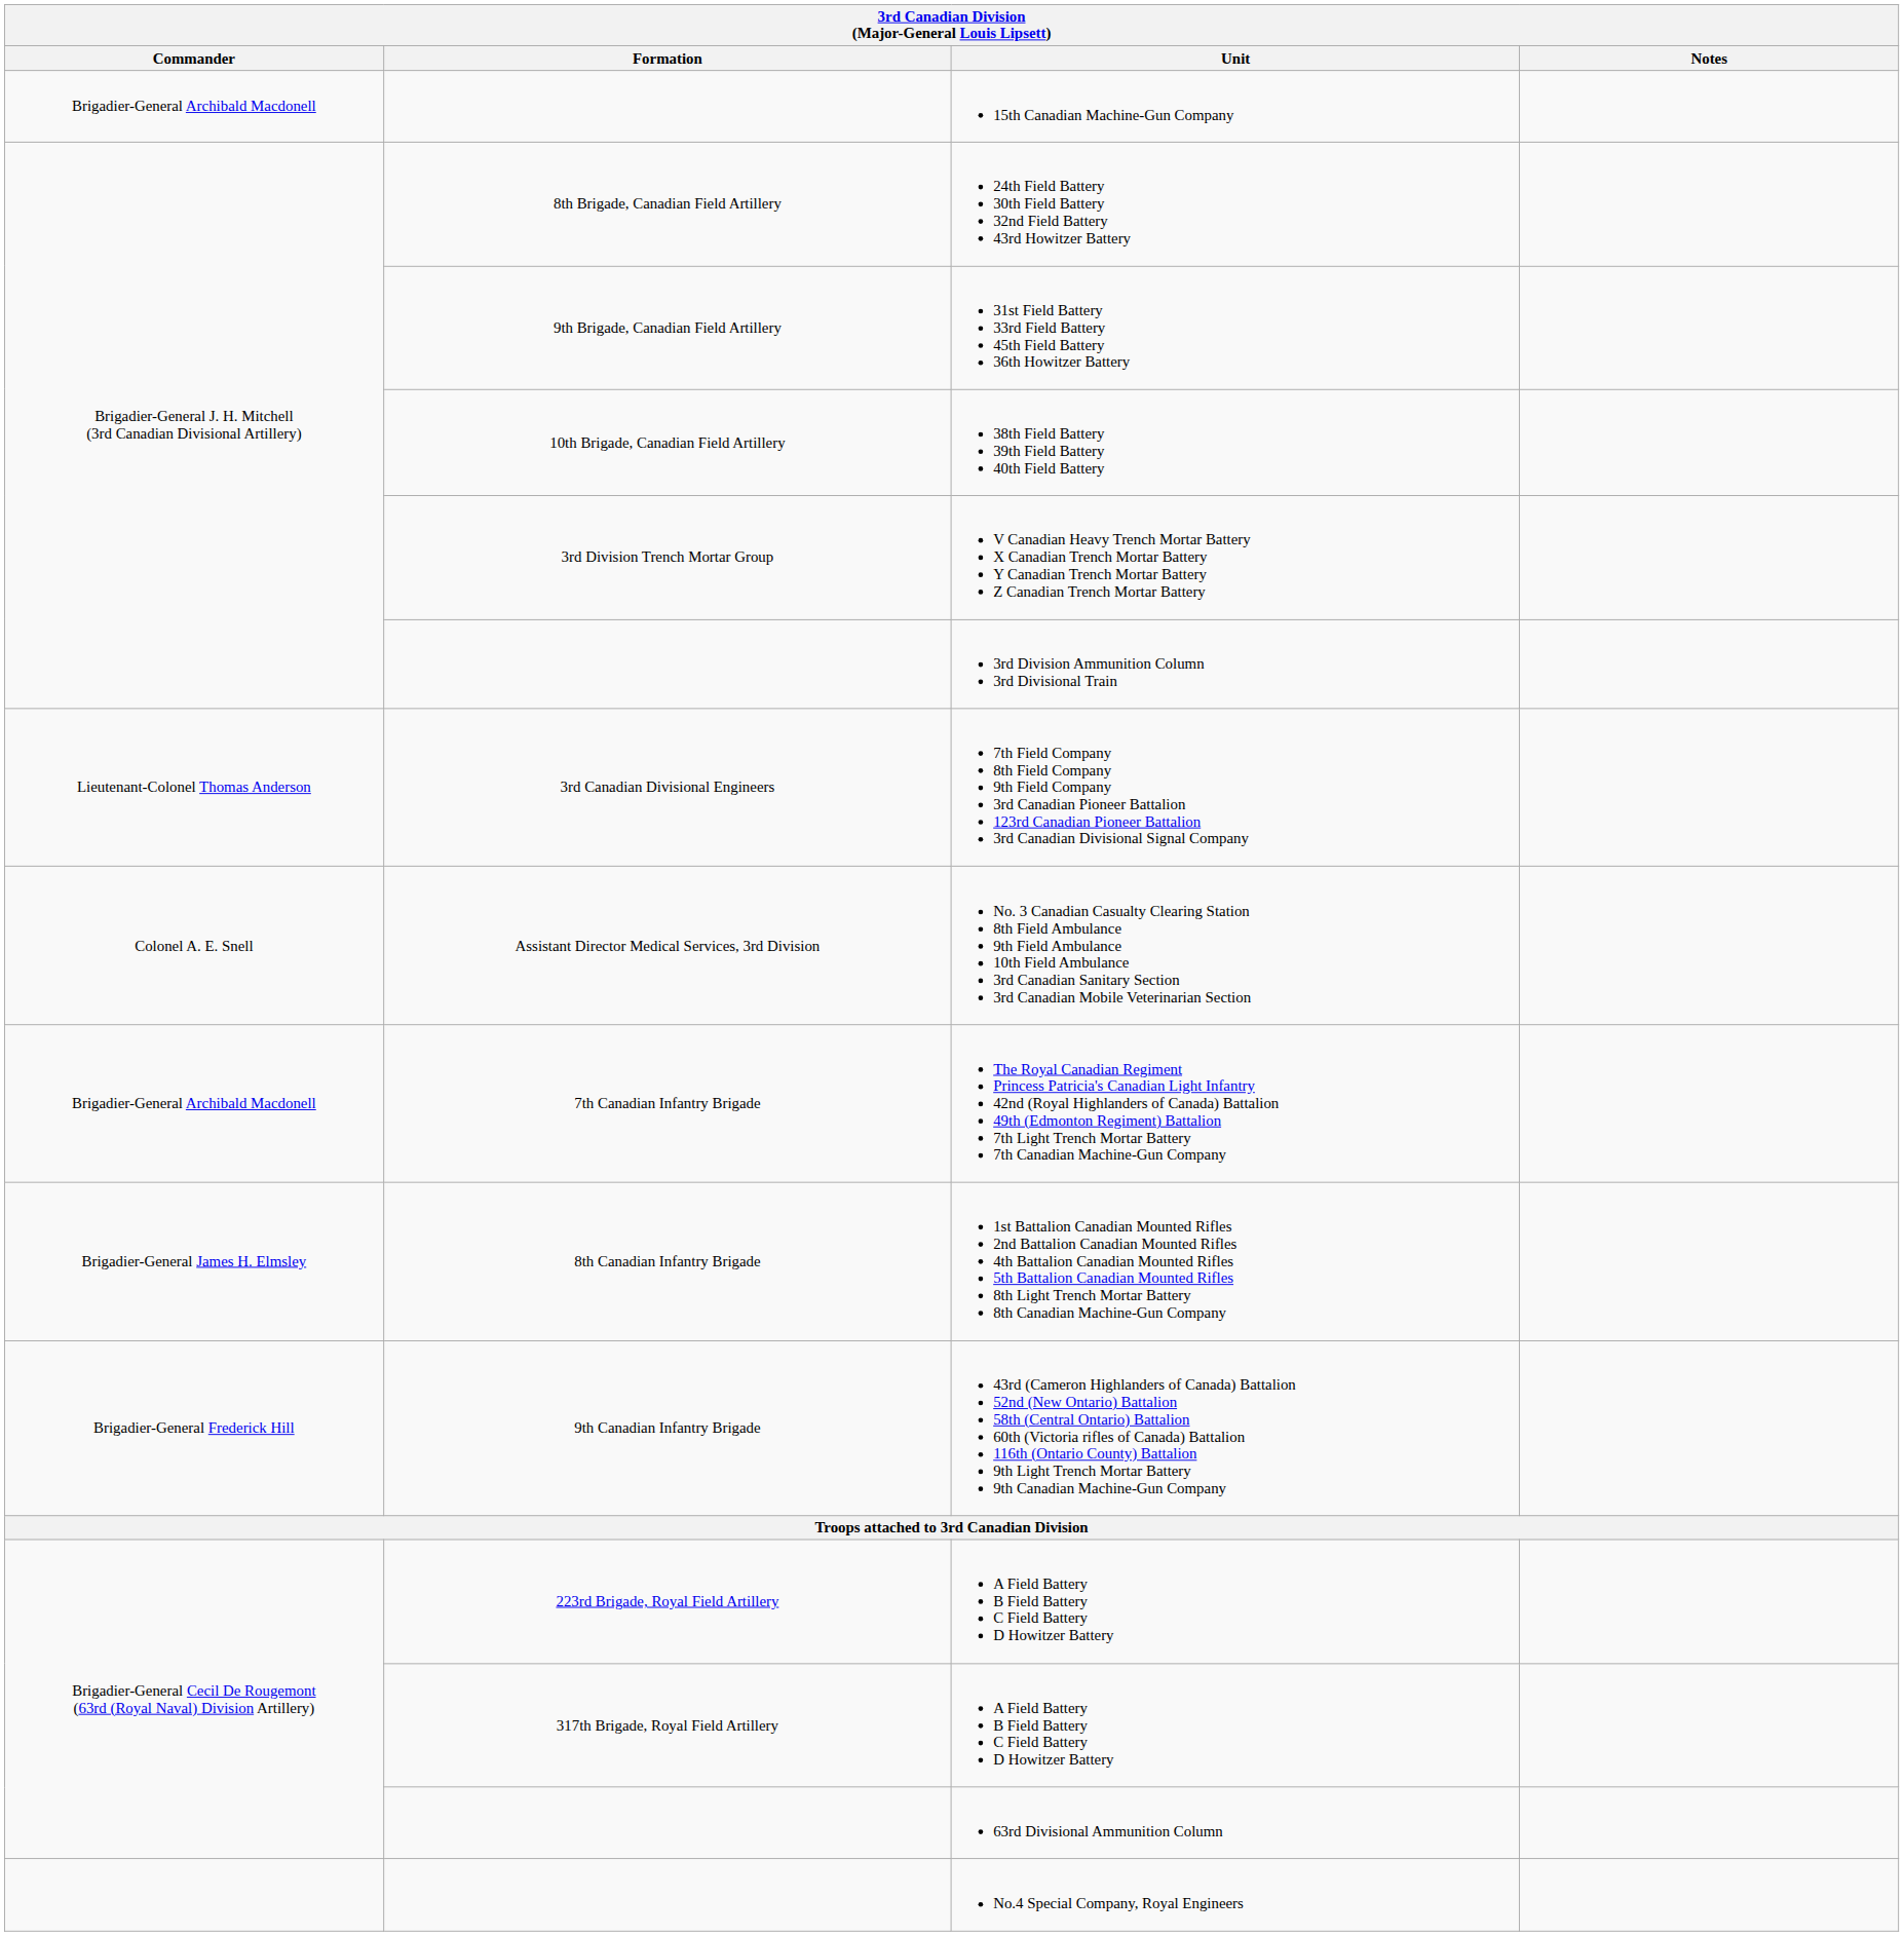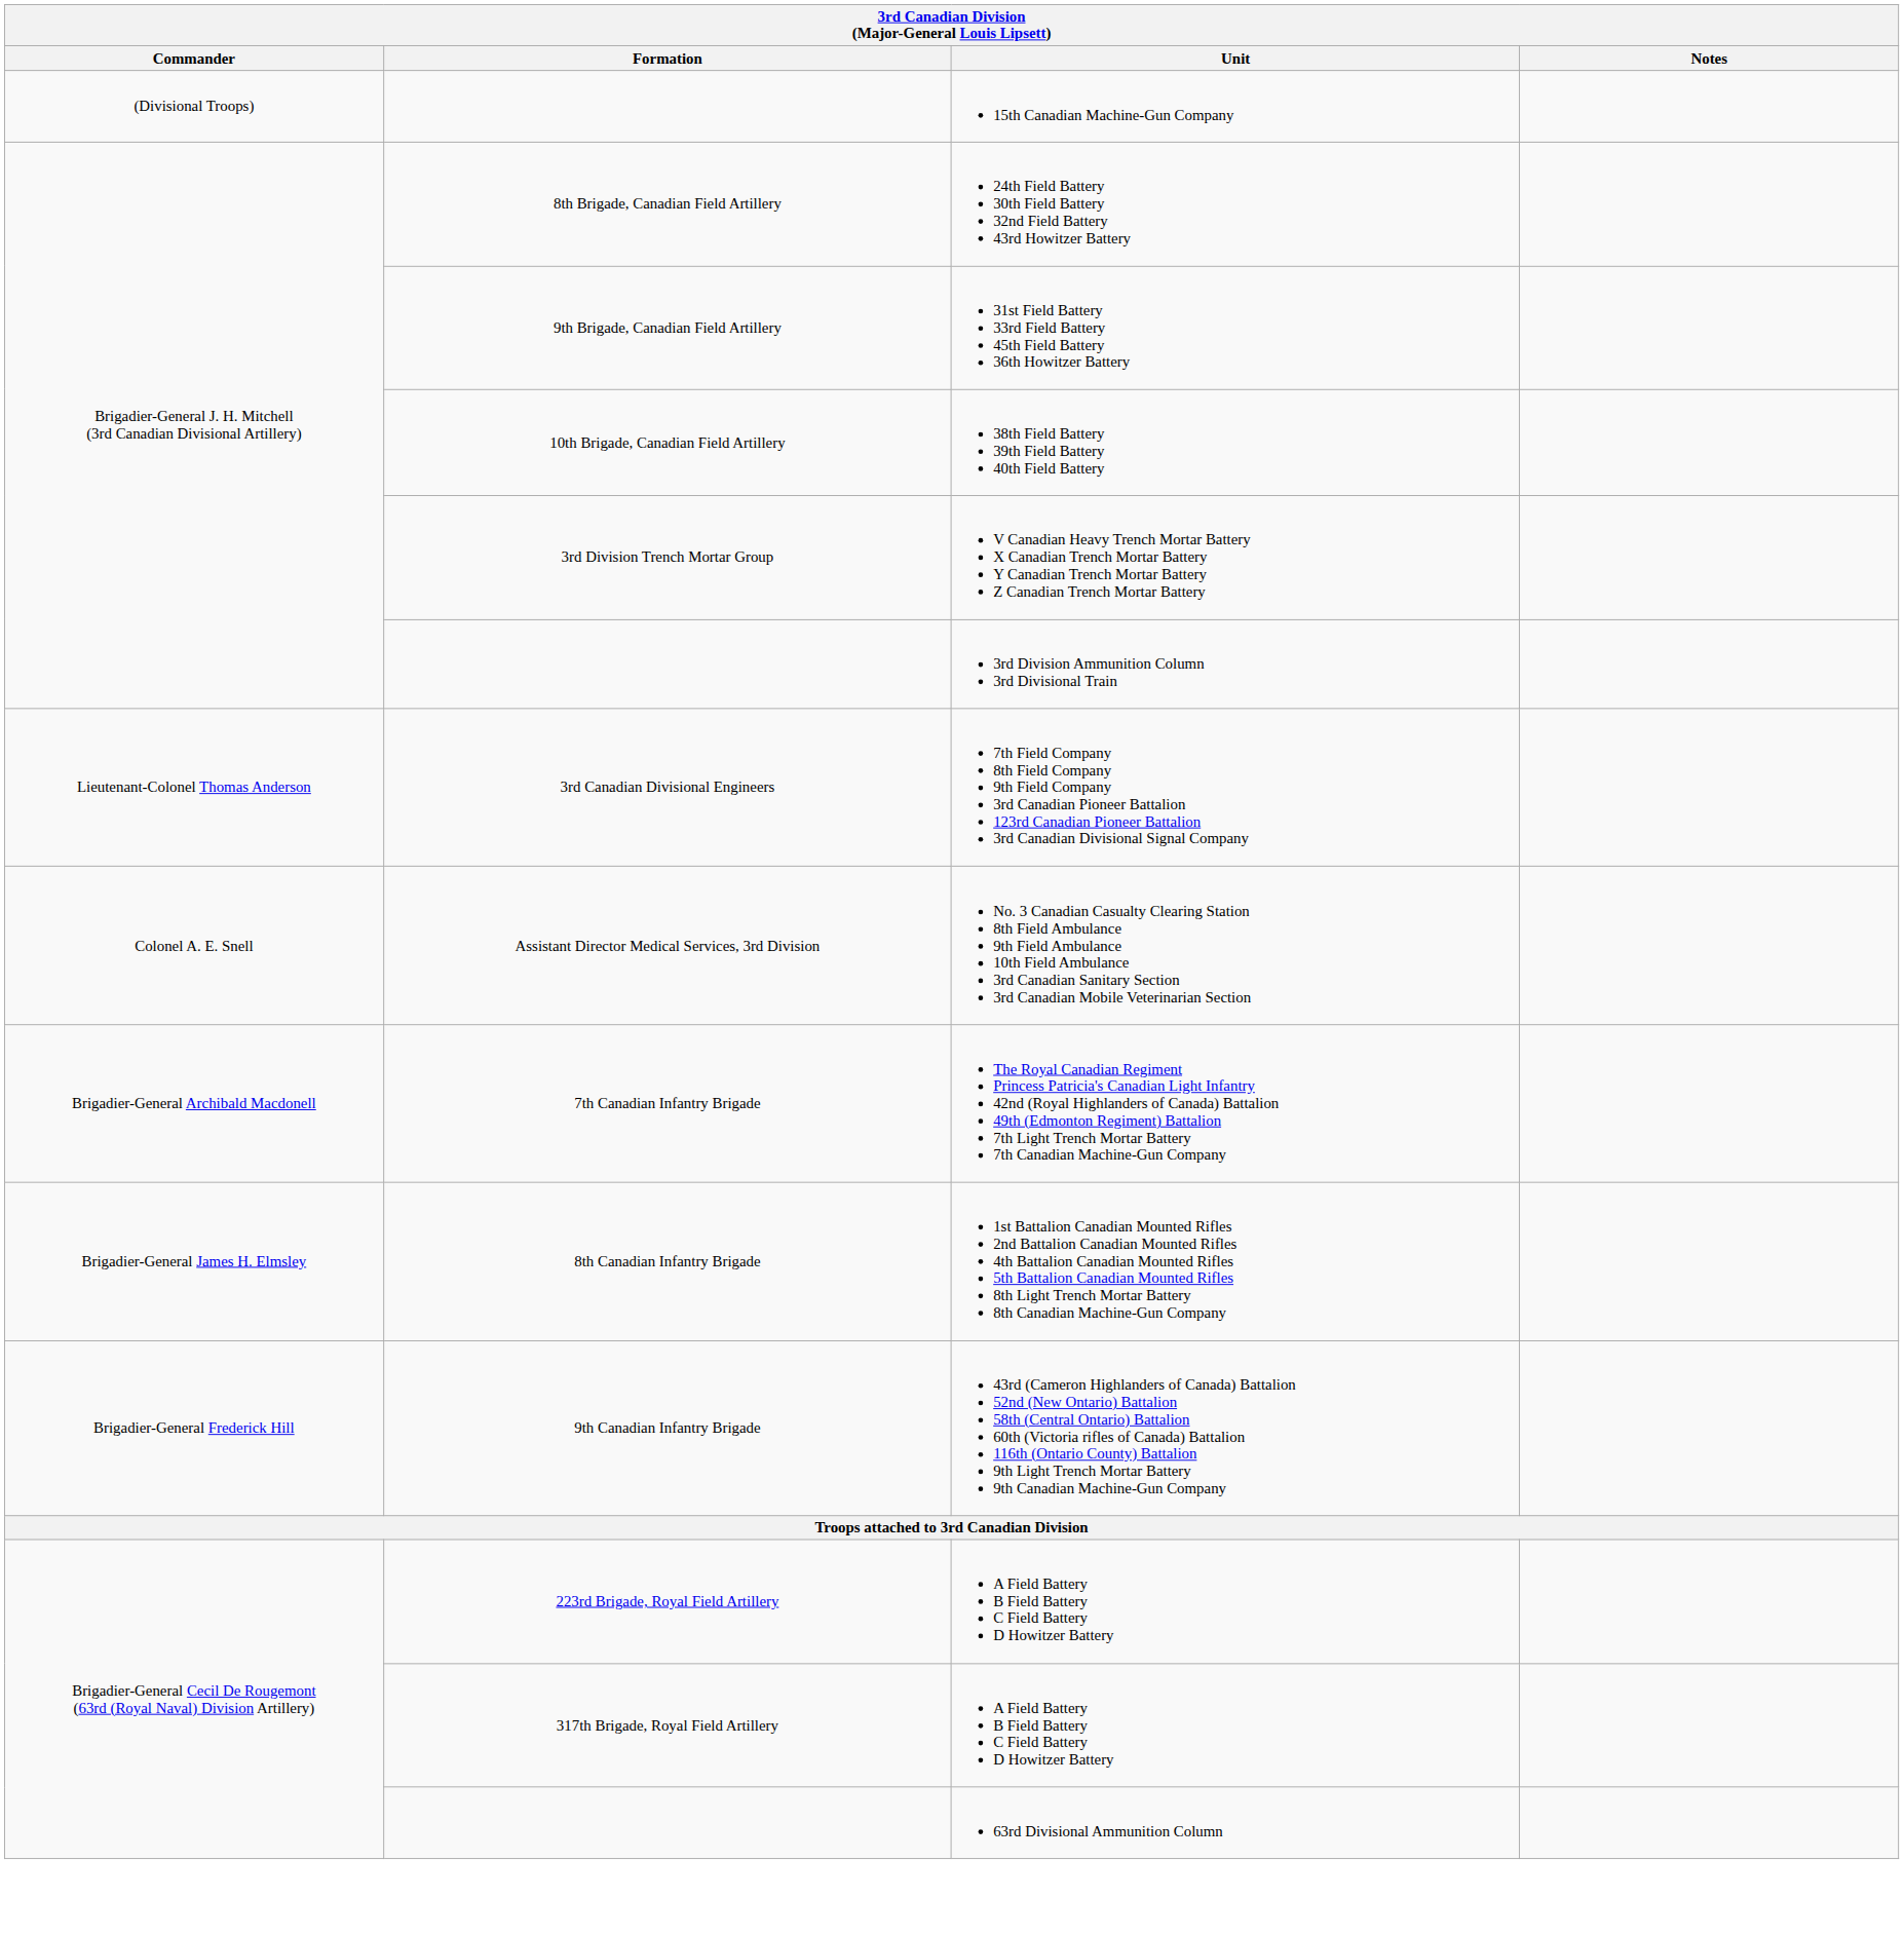 <table class="wikitable" width=100%>
 <tr valign="top">
 <th colspan="4" bgcolor="white"><a href='#'>3rd Canadian Division</a><br>(Major-General <a href='#'>Louis Lipsett</a>)</th>
 </tr>
 <tr>
 <th width=20%; align= center rowspan=1>Commander</th>
 <th width=30%; align= center rowspan=1>Formation</th>
 <th width=30%; align= center rowspan=1>Unit</th>
 <th width=20%; align= center rowspan=1>Notes</th>
 </tr>
 <tr>
-<td align= center>Brigadier-General <a href='#'>Archibald Macdonell</a></td>
+<td align= center>(Divisional Troops)</td>
 <td align= center></td>
 <td align= left><br><ul><li>15th Canadian Machine-Gun Company</li></ul></td>
 <td align= left></td>
 </tr>
 <tr>
 <td rowspan=5 align= center>Brigadier-General J. H. Mitchell<br>(3rd Canadian Divisional Artillery)</td>
 <td align= center>8th Brigade, Canadian Field Artillery</td>
 <td align= left><br><ul><li>24th Field Battery</li><li>30th Field Battery</li><li>32nd Field Battery</li><li>43rd Howitzer Battery</li></ul></td>
 <td align= left></td>
 </tr>
 <tr>
 <td align= center>9th Brigade, Canadian Field Artillery</td>
 <td align= left><br><ul><li>31st Field Battery</li><li>33rd Field Battery</li><li>45th Field Battery</li><li>36th Howitzer Battery</li></ul></td>
 <td align= left></td>
 </tr>
 <tr>
 <td align= center>10th Brigade, Canadian Field Artillery</td>
 <td align= left><br><ul><li>38th Field Battery</li><li>39th Field Battery</li><li>40th Field Battery</li></ul></td>
 <td align= left></td>
 </tr>
 <tr>
 <td align= center>3rd Division Trench Mortar Group</td>
 <td align= left><br><ul><li>V Canadian Heavy Trench Mortar Battery</li><li>X Canadian Trench Mortar Battery</li><li>Y Canadian Trench Mortar Battery</li><li>Z Canadian Trench Mortar Battery</li></ul></td>
 <td align= left></td>
 </tr>
 <tr>
 <td align= center></td>
 <td align= left><br><ul><li>3rd Division Ammunition Column</li><li>3rd Divisional Train</li></ul></td>
 <td align= left></td>
 </tr>
 <tr>
 <td align= center>Lieutenant-Colonel <a href='#'>Thomas Anderson</a></td>
 <td align= center>3rd Canadian Divisional Engineers</td>
 <td align= left><br><ul><li>7th Field Company</li><li>8th Field Company</li><li>9th Field Company</li><li>3rd Canadian Pioneer Battalion</li><li><a href='#'>123rd Canadian Pioneer Battalion</a></li><li>3rd Canadian Divisional Signal Company</li></ul></td>
 <td align= left></td>
 </tr>
 <tr>
 <td align= center>Colonel A. E. Snell</td>
 <td align= center>Assistant Director Medical Services, 3rd Division</td>
 <td align= left><br><ul><li>No. 3 Canadian Casualty Clearing Station</li><li>8th Field Ambulance</li><li>9th Field Ambulance</li><li>10th Field Ambulance</li><li>3rd Canadian Sanitary Section</li><li>3rd Canadian Mobile Veterinarian Section</li></ul></td>
 <td align= left></td>
 </tr>
 <tr>
 <td align= center>Brigadier-General <a href='#'>Archibald Macdonell</a></td>
 <td align= center>7th Canadian Infantry Brigade</td>
 <td align= left><br><ul><li><a href='#'>The Royal Canadian Regiment</a></li><li><a href='#'>Princess Patricia's Canadian Light Infantry</a></li><li>42nd (Royal Highlanders of Canada) Battalion</li><li><a href='#'>49th (Edmonton Regiment) Battalion</a></li><li>7th Light Trench Mortar Battery</li><li>7th Canadian Machine-Gun Company</li></ul></td>
 <td align= left></td>
 </tr>
 <tr>
 <td align= center>Brigadier-General <a href='#'>James H. Elmsley</a></td>
 <td align= center>8th Canadian Infantry Brigade</td>
 <td align= left><br><ul><li>1st Battalion Canadian Mounted Rifles</li><li>2nd Battalion Canadian Mounted Rifles</li><li>4th Battalion Canadian Mounted Rifles</li><li><a href='#'>5th Battalion Canadian Mounted Rifles</a></li><li>8th Light Trench Mortar Battery</li><li>8th Canadian Machine-Gun Company</li></ul></td>
 <td align= left></td>
 </tr>
 <tr>
 <td align= center>Brigadier-General <a href='#'>Frederick Hill</a></td>
 <td align= center>9th Canadian Infantry Brigade</td>
 <td align= left><br><ul><li>43rd (Cameron Highlanders of Canada) Battalion</li><li><a href='#'>52nd (New Ontario) Battalion</a></li><li><a href='#'>58th (Central Ontario) Battalion</a></li><li>60th (Victoria rifles of Canada) Battalion</li><li><a href='#'>116th (Ontario County) Battalion</a></li><li>9th Light Trench Mortar Battery</li><li>9th Canadian Machine-Gun Company</li></ul></td>
 <td align= left></td>
 </tr>
 <tr valign="top">
 <th colspan="4" bgcolor="white">Troops attached to 3rd Canadian Division</th>
 </tr>
 <tr>
 <td rowspan="3" align= center>Brigadier-General <a href='#'>Cecil De Rougemont</a><br>(<a href='#'>63rd (Royal Naval) Division</a> Artillery)</td>
 <td align= center><a href='#'>223rd Brigade, Royal Field Artillery</a></td>
 <td align= left><br><ul><li>A Field Battery</li><li>B Field Battery</li><li>C Field Battery</li><li>D Howitzer Battery</li></ul></td>
 <td align= left></td>
 </tr>
 <tr>
 <td align= center>317th Brigade, Royal Field Artillery</td>
 <td align= left><br><ul><li>A Field Battery</li><li>B Field Battery</li><li>C Field Battery</li><li>D Howitzer Battery</li></ul></td>
 <td align= left></td>
 </tr>
 <tr>
 <td align= center></td>
 <td align= left><br><ul><li>63rd Divisional Ammunition Column</li></ul></td>
 <td align= left></td>
 </tr>
-<tr>
-<td align= center></td>
-<td align= center></td>
-<td align= left><br><ul><li>No.4 Special Company, Royal Engineers</li></ul></td>
-<td align= left></td>
-</tr>
 </table>
